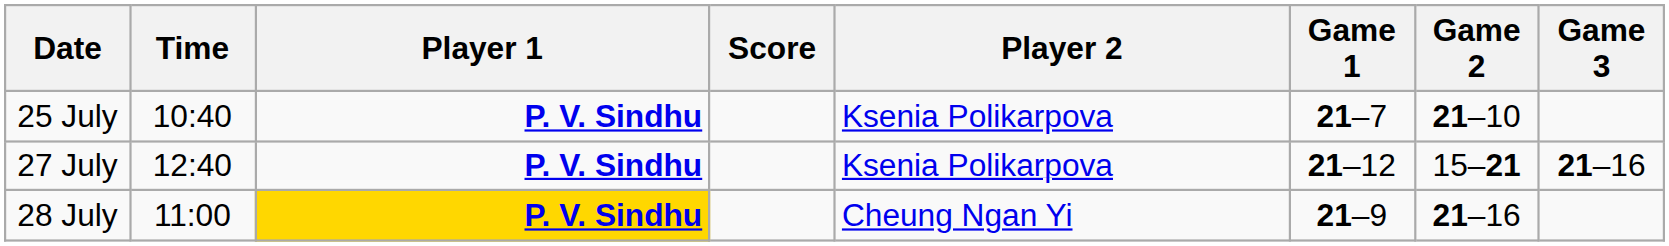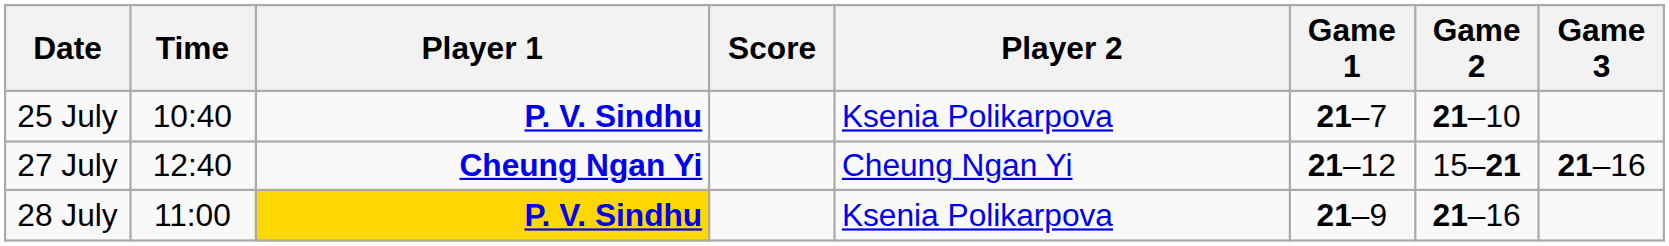 <table class="wikitable" style="font-size:90%; text-align:center">
 <tr>
 <th width="50">Date</th>
 <th width="50">Time</th>
 <th width="200">Player 1</th>
 <th width="50">Score</th>
 <th width="200">Player 2</th>
 <th width="50">Game 1</th>
 <th width="50">Game 2</th>
 <th width="50">Game 3</th>
 </tr>
 <tr>
 <td>25 July</td>
 <td>10:40</td>
 <td align="right"><strong><a href='#'>P. V. Sindhu</a></strong> </td>
 <td> </td>
 <td align="left"> <a href='#'>Ksenia Polikarpova</a></td>
 <td><strong>21</strong>–7</td>
 <td><strong>21</strong>–10</td>
 <td></td>
 </tr>
 <tr>
 <td>27 July</td>
 <td>12:40</td>
-<td align="right"><strong><a href='#'>P. V. Sindhu</a> </strong></td>
+<td align="right"><strong><a href='#'>Cheung Ngan Yi</a></strong> </td>
 <td> </td>
-<td align="left"> <a href='#'>Ksenia Polikarpova</a></td>
+<td align="left"> <a href='#'>Cheung Ngan Yi</a></td>
 <td><strong>21</strong>–12</td>
 <td>15–<strong>21</strong></td>
 <td><strong>21</strong>–16</td>
 </tr>
 <tr>
 <td>28 July</td>
 <td>11:00</td>
 <td align="right" style="background: gold;"><strong><a href='#'>P. V. Sindhu</a> </strong></td>
 <td> </td>
-<td align="left"> <a href='#'>Cheung Ngan Yi</a></td>
+<td align="left"> <a href='#'>Ksenia Polikarpova</a></td>
 <td><strong>21</strong>–9</td>
 <td><strong>21</strong>–16</td>
 <td></td>
 </tr>
 </table>
